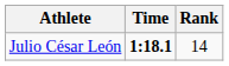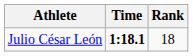 <table class="wikitable" border="1" style="font-size:90%">
 <tr>
 <th>Athlete</th>
 <th>Time</th>
 <th>Rank</th>
 </tr>
 <tr align=center>
 <td align=left><a href='#'>Julio César León</a></td>
 <td><strong>1:18.1</strong></td>
-<td>14</td>
+<td>18</td>
 </tr>
 </table>
